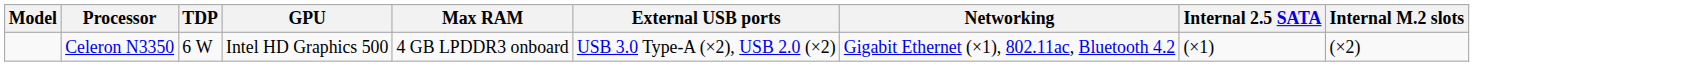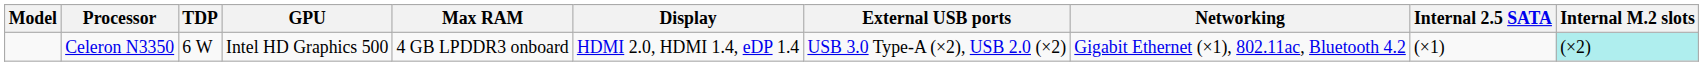 <table class="wikitable">
 <tr>
 <th>Model</th>
 <th>Processor</th>
 <th>TDP</th>
 <th>GPU</th>
 <th>Max RAM</th>
+<th>Display</th>
 <th>External USB ports</th>
 <th>Networking</th>
 <th>Internal 2.5 <a href='#'>SATA</a></th>
 <th>Internal M.2 slots</th>
 </tr>
 <tr>
 <td></td>
 <td><a href='#'>Celeron N3350</a></td>
 <td>6 W</td>
 <td>Intel HD Graphics 500</td>
 <td>4 GB LPDDR3 onboard</td>
+<td><a href='#'>HDMI</a> 2.0, HDMI 1.4, <a href='#'>eDP</a> 1.4</td>
 <td><a href='#'>USB 3.0</a> Type-A (×2), <a href='#'>USB 2.0</a> (×2)</td>
 <td><a href='#'>Gigabit Ethernet</a> (×1), <a href='#'>802.11ac</a>, <a href='#'>Bluetooth 4.2</a></td>
 <td> (×1)</td>
-<td> (×2)</td>
+<td style="background: paleturquoise;"> (×2)</td>
 </tr>
 </table>
